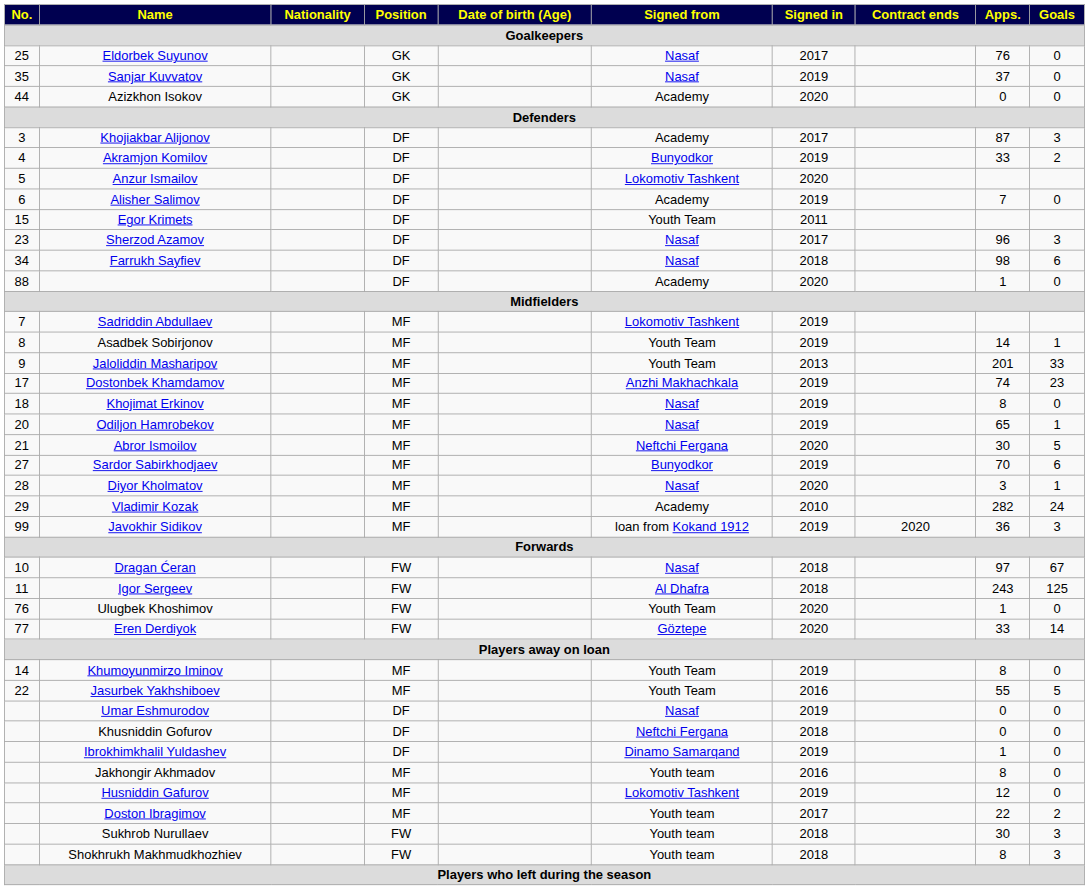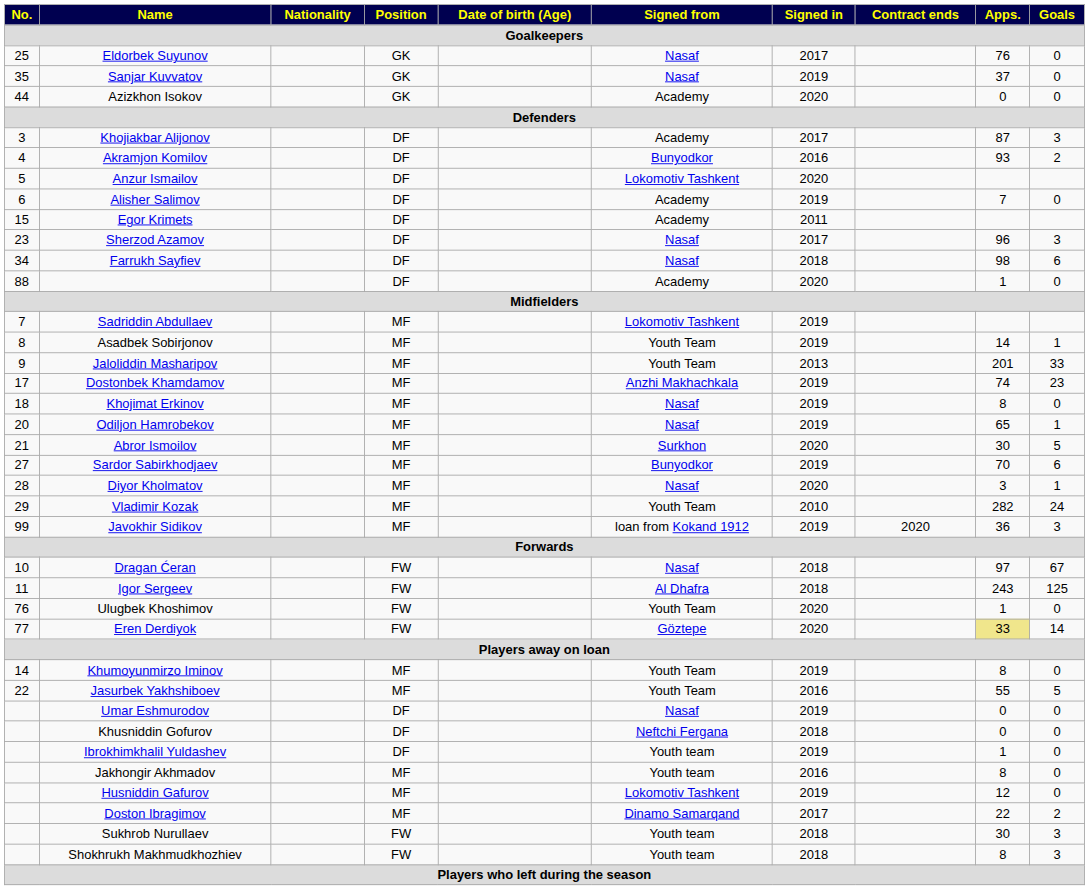 <table class="wikitable"  style="text-align:center; font-size:90%; width:95%;">
 <tr>
 <th style="background:#000050; color:yellow; text-align:center;">No.</th>
 <th style="background:#000050; color:yellow; text-align:center;">Name</th>
 <th style="background:#000050; color:yellow; text-align:center;">Nationality</th>
 <th style="background:#000050; color:yellow; text-align:center;">Position</th>
 <th style="background:#000050; color:yellow; text-align:center;">Date of birth (Age)</th>
 <th style="background:#000050; color:yellow; text-align:center;">Signed from</th>
 <th style="background:#000050; color:yellow; text-align:center;">Signed in</th>
 <th style="background:#000050; color:yellow; text-align:center;">Contract ends</th>
 <th style="background:#000050; color:yellow; text-align:center;">Apps.</th>
 <th style="background:#000050; color:yellow; text-align:center;">Goals</th>
 </tr>
 <tr>
 <th colspan="11"  style="background:#dcdcdc; text-align:center;">Goalkeepers</th>
 </tr>
 <tr>
 <td>25</td>
 <td><a href='#'>Eldorbek Suyunov</a></td>
 <td></td>
 <td>GK</td>
 <td></td>
 <td><a href='#'>Nasaf</a></td>
 <td>2017</td>
 <td></td>
 <td>76</td>
 <td>0</td>
 </tr>
 <tr>
 <td>35</td>
 <td><a href='#'>Sanjar Kuvvatov</a></td>
 <td></td>
 <td>GK</td>
 <td></td>
 <td><a href='#'>Nasaf</a></td>
 <td>2019</td>
 <td></td>
 <td>37</td>
 <td>0</td>
 </tr>
 <tr>
 <td>44</td>
 <td>Azizkhon Isokov</td>
 <td></td>
 <td>GK</td>
 <td></td>
 <td>Academy</td>
 <td>2020</td>
 <td></td>
 <td>0</td>
 <td>0</td>
 </tr>
 <tr>
 <th colspan="11"  style="background:#dcdcdc; text-align:center;">Defenders</th>
 </tr>
 <tr>
 <td>3</td>
 <td><a href='#'>Khojiakbar Alijonov</a></td>
 <td></td>
 <td>DF</td>
 <td></td>
 <td>Academy</td>
 <td>2017</td>
 <td></td>
 <td>87</td>
 <td>3</td>
 </tr>
 <tr>
 <td>4</td>
 <td><a href='#'>Akramjon Komilov</a></td>
 <td></td>
 <td>DF</td>
 <td></td>
 <td><a href='#'>Bunyodkor</a></td>
-<td>2019</td>
+<td>2016</td>
 <td></td>
-<td>33</td>
+<td>93</td>
 <td>2</td>
 </tr>
 <tr>
 <td>5</td>
 <td><a href='#'>Anzur Ismailov</a></td>
 <td></td>
 <td>DF</td>
 <td></td>
 <td><a href='#'>Lokomotiv Tashkent</a></td>
 <td>2020</td>
 <td></td>
 <td></td>
 <td></td>
 </tr>
 <tr>
 <td>6</td>
 <td><a href='#'>Alisher Salimov</a></td>
 <td></td>
 <td>DF</td>
 <td></td>
 <td>Academy</td>
 <td>2019</td>
 <td></td>
 <td>7</td>
 <td>0</td>
 </tr>
 <tr>
 <td>15</td>
 <td><a href='#'>Egor Krimets</a></td>
 <td></td>
 <td>DF</td>
 <td></td>
-<td>Youth Team</td>
+<td>Academy</td>
 <td>2011</td>
 <td></td>
 <td></td>
 <td></td>
 </tr>
 <tr>
 <td>23</td>
 <td><a href='#'>Sherzod Azamov</a></td>
 <td></td>
 <td>DF</td>
 <td></td>
 <td><a href='#'>Nasaf</a></td>
 <td>2017</td>
 <td></td>
 <td>96</td>
 <td>3</td>
 </tr>
 <tr>
 <td>34</td>
 <td><a href='#'>Farrukh Sayfiev</a></td>
 <td></td>
 <td>DF</td>
 <td></td>
 <td><a href='#'>Nasaf</a></td>
 <td>2018</td>
 <td></td>
 <td>98</td>
 <td>6</td>
 </tr>
 <tr>
 <td>88</td>
 <td></td>
 <td></td>
 <td>DF</td>
 <td></td>
 <td>Academy</td>
 <td>2020</td>
 <td></td>
 <td>1</td>
 <td>0</td>
 </tr>
 <tr>
 <th colspan="11"  style="background:#dcdcdc; text-align:center;">Midfielders</th>
 </tr>
 <tr>
 <td>7</td>
 <td><a href='#'>Sadriddin Abdullaev</a></td>
 <td></td>
 <td>MF</td>
 <td></td>
 <td><a href='#'>Lokomotiv Tashkent</a></td>
 <td>2019</td>
 <td></td>
 <td></td>
 <td></td>
 </tr>
 <tr>
 <td>8</td>
 <td>Asadbek Sobirjonov</td>
 <td></td>
 <td>MF</td>
 <td></td>
 <td>Youth Team</td>
 <td>2019</td>
 <td></td>
 <td>14</td>
 <td>1</td>
 </tr>
 <tr>
 <td>9</td>
 <td><a href='#'>Jaloliddin Masharipov</a></td>
 <td></td>
 <td>MF</td>
 <td></td>
 <td>Youth Team</td>
 <td>2013</td>
 <td></td>
 <td>201</td>
 <td>33</td>
 </tr>
 <tr>
 <td>17</td>
 <td><a href='#'>Dostonbek Khamdamov</a></td>
 <td></td>
 <td>MF</td>
 <td></td>
 <td><a href='#'>Anzhi Makhachkala</a></td>
 <td>2019</td>
 <td></td>
 <td>74</td>
 <td>23</td>
 </tr>
 <tr>
 <td>18</td>
 <td><a href='#'>Khojimat Erkinov</a></td>
 <td></td>
 <td>MF</td>
 <td></td>
 <td><a href='#'>Nasaf</a></td>
 <td>2019</td>
 <td></td>
 <td>8</td>
 <td>0</td>
 </tr>
 <tr>
 <td>20</td>
 <td><a href='#'>Odiljon Hamrobekov</a></td>
 <td></td>
 <td>MF</td>
 <td></td>
 <td><a href='#'>Nasaf</a></td>
 <td>2019</td>
 <td></td>
 <td>65</td>
 <td>1</td>
 </tr>
 <tr>
 <td>21</td>
 <td><a href='#'>Abror Ismoilov</a></td>
 <td></td>
 <td>MF</td>
 <td></td>
-<td><a href='#'>Neftchi Fergana</a></td>
+<td><a href='#'>Surkhon</a></td>
 <td>2020</td>
 <td></td>
 <td>30</td>
 <td>5</td>
 </tr>
 <tr>
 <td>27</td>
 <td><a href='#'>Sardor Sabirkhodjaev</a></td>
 <td></td>
 <td>MF</td>
 <td></td>
 <td><a href='#'>Bunyodkor</a></td>
 <td>2019</td>
 <td></td>
 <td>70</td>
 <td>6</td>
 </tr>
 <tr>
 <td>28</td>
 <td><a href='#'>Diyor Kholmatov</a></td>
 <td></td>
 <td>MF</td>
 <td></td>
 <td><a href='#'>Nasaf</a></td>
 <td>2020</td>
 <td></td>
 <td>3</td>
 <td>1</td>
 </tr>
 <tr>
 <td>29</td>
 <td><a href='#'>Vladimir Kozak</a></td>
 <td></td>
 <td>MF</td>
 <td></td>
-<td>Academy</td>
+<td>Youth Team</td>
 <td>2010</td>
 <td></td>
 <td>282</td>
 <td>24</td>
 </tr>
 <tr>
 <td>99</td>
 <td><a href='#'>Javokhir Sidikov</a></td>
 <td></td>
 <td>MF</td>
 <td></td>
 <td>loan from <a href='#'>Kokand 1912</a></td>
 <td>2019</td>
 <td>2020</td>
 <td>36</td>
 <td>3</td>
 </tr>
 <tr>
 <th colspan="11"  style="background:#dcdcdc; text-align:center;">Forwards</th>
 </tr>
 <tr>
 <td>10</td>
 <td><a href='#'>Dragan Ćeran</a></td>
 <td></td>
 <td>FW</td>
 <td></td>
 <td><a href='#'>Nasaf</a></td>
 <td>2018</td>
 <td></td>
 <td>97</td>
 <td>67</td>
 </tr>
 <tr>
 <td>11</td>
 <td><a href='#'>Igor Sergeev</a></td>
 <td></td>
 <td>FW</td>
 <td></td>
 <td><a href='#'>Al Dhafra</a></td>
 <td>2018</td>
 <td></td>
 <td>243</td>
 <td>125</td>
 </tr>
 <tr>
 <td>76</td>
 <td>Ulugbek Khoshimov</td>
 <td></td>
 <td>FW</td>
 <td></td>
 <td>Youth Team</td>
 <td>2020</td>
 <td></td>
 <td>1</td>
 <td>0</td>
 </tr>
 <tr>
 <td>77</td>
 <td><a href='#'>Eren Derdiyok</a></td>
 <td></td>
 <td>FW</td>
 <td></td>
 <td><a href='#'>Göztepe</a></td>
 <td>2020</td>
 <td></td>
-<td>33</td>
+<td style="background: khaki;">33</td>
 <td>14</td>
 </tr>
 <tr>
 <th colspan="11"  style="background:#dcdcdc; text-align:center;">Players away on loan</th>
 </tr>
 <tr>
 <td>14</td>
 <td><a href='#'>Khumoyunmirzo Iminov</a></td>
 <td></td>
 <td>MF</td>
 <td></td>
 <td>Youth Team</td>
 <td>2019</td>
 <td></td>
 <td>8</td>
 <td>0</td>
 </tr>
 <tr>
 <td>22</td>
 <td><a href='#'>Jasurbek Yakhshiboev</a></td>
 <td></td>
 <td>MF</td>
 <td></td>
 <td>Youth Team</td>
 <td>2016</td>
 <td></td>
 <td>55</td>
 <td>5</td>
 </tr>
 <tr>
 <td></td>
 <td><a href='#'>Umar Eshmurodov</a></td>
 <td></td>
 <td>DF</td>
 <td></td>
 <td><a href='#'>Nasaf</a></td>
 <td>2019</td>
 <td></td>
 <td>0</td>
 <td>0</td>
 </tr>
 <tr>
 <td></td>
 <td>Khusniddin Gofurov</td>
 <td></td>
 <td>DF</td>
 <td></td>
 <td><a href='#'>Neftchi Fergana</a></td>
 <td>2018</td>
 <td></td>
 <td>0</td>
 <td>0</td>
 </tr>
 <tr>
 <td></td>
 <td><a href='#'>Ibrokhimkhalil Yuldashev</a></td>
 <td></td>
 <td>DF</td>
 <td></td>
-<td><a href='#'>Dinamo Samarqand</a></td>
+<td>Youth team</td>
 <td>2019</td>
 <td></td>
 <td>1</td>
 <td>0</td>
 </tr>
 <tr>
 <td></td>
 <td>Jakhongir Akhmadov</td>
 <td></td>
 <td>MF</td>
 <td></td>
 <td>Youth team</td>
 <td>2016</td>
 <td></td>
 <td>8</td>
 <td>0</td>
 </tr>
 <tr>
 <td></td>
 <td><a href='#'>Husniddin Gafurov</a></td>
 <td></td>
 <td>MF</td>
 <td></td>
 <td><a href='#'>Lokomotiv Tashkent</a></td>
 <td>2019</td>
 <td></td>
 <td>12</td>
 <td>0</td>
 </tr>
 <tr>
 <td></td>
 <td><a href='#'>Doston Ibragimov</a></td>
 <td></td>
 <td>MF</td>
 <td></td>
-<td>Youth team</td>
+<td><a href='#'>Dinamo Samarqand</a></td>
 <td>2017</td>
 <td></td>
 <td>22</td>
 <td>2</td>
 </tr>
 <tr>
 <td></td>
 <td>Sukhrob Nurullaev</td>
 <td></td>
 <td>FW</td>
 <td></td>
 <td>Youth team</td>
 <td>2018</td>
 <td></td>
 <td>30</td>
 <td>3</td>
 </tr>
 <tr>
 <td></td>
 <td>Shokhrukh Makhmudkhozhiev</td>
 <td></td>
 <td>FW</td>
 <td></td>
 <td>Youth team</td>
 <td>2018</td>
 <td></td>
 <td>8</td>
 <td>3</td>
 </tr>
 <tr>
 <th colspan="11"  style="background:#dcdcdc; text-align:center;">Players who left during the season</th>
 </tr>
 </table>
